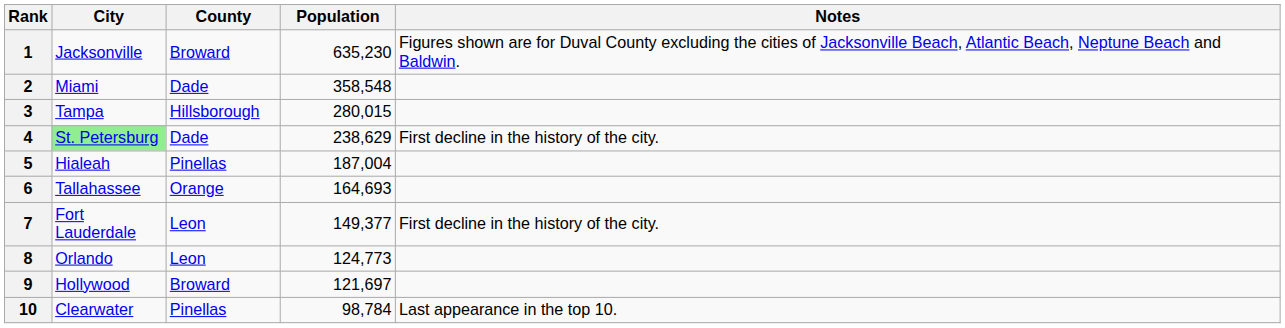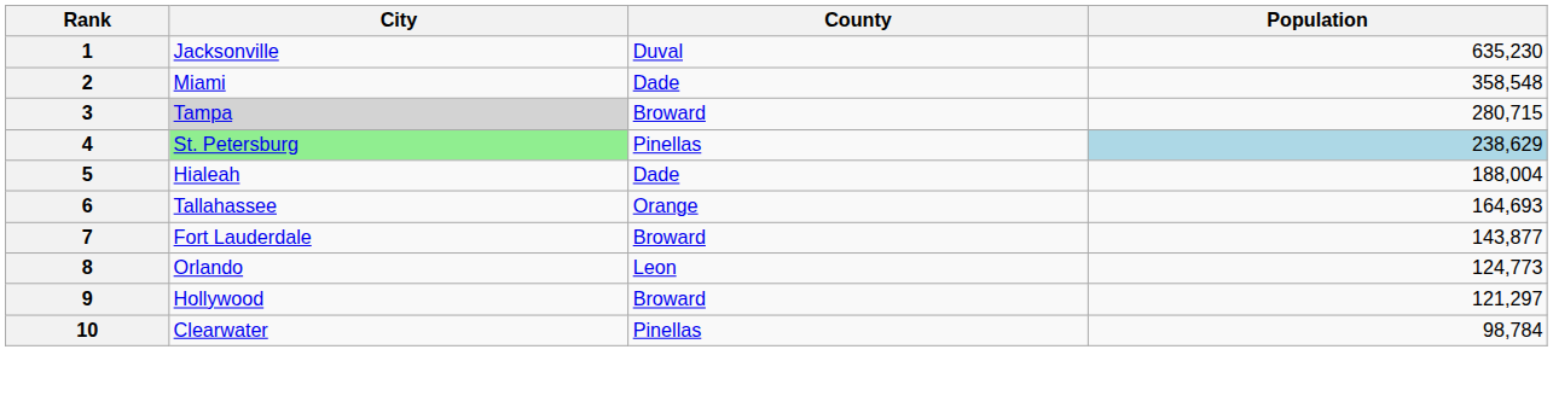 <table class="wikitable plainrowheaders" style="width:100%">
 <tr>
 <th scope="col" style="width:3%;">Rank</th>
 <th scope="col" style="width:9%;">City</th>
 <th scope="col" style="width:9%;">County</th>
 <th scope="col" style="width:9%;">Population</th>
-<th scope="col" style="width:70%;">Notes</th>
 </tr>
 <tr>
 <th scope="row">1</th>
 <td><a href='#'>Jacksonville</a></td>
-<td><a href='#'>Broward</a></td>
+<td><a href='#'>Duval</a></td>
 <td align="right">635,230</td>
-<td>Figures shown are for Duval County excluding the cities of <a href='#'>Jacksonville Beach</a>, <a href='#'>Atlantic Beach</a>, <a href='#'>Neptune Beach</a> and <a href='#'>Baldwin</a>.</td>
 </tr>
 <tr>
 <th scope="row">2</th>
 <td><a href='#'>Miami</a></td>
 <td><a href='#'>Dade</a></td>
 <td align="right">358,548</td>
-<td></td>
 </tr>
 <tr>
 <th scope="row">3</th>
-<td><a href='#'>Tampa</a></td>
-<td><a href='#'>Hillsborough</a></td>
-<td align="right">280,015</td>
-<td></td>
+<td style="background: lightgrey;"><a href='#'>Tampa</a></td>
+<td><a href='#'>Broward</a></td>
+<td align="right">280,715</td>
 </tr>
 <tr>
 <th scope="row">4</th>
 <td style="background: lightgreen;"><a href='#'>St. Petersburg</a></td>
-<td><a href='#'>Dade</a></td>
-<td align="right">238,629</td>
-<td>First decline in the history of the city.</td>
+<td><a href='#'>Pinellas</a></td>
+<td align="right" style="background: lightblue;">238,629</td>
 </tr>
 <tr>
 <th scope="row">5</th>
 <td><a href='#'>Hialeah</a></td>
-<td><a href='#'>Pinellas</a></td>
-<td align="right">187,004</td>
-<td></td>
+<td><a href='#'>Dade</a></td>
+<td align="right">188,004</td>
 </tr>
 <tr>
 <th scope="row">6</th>
 <td><a href='#'>Tallahassee</a></td>
 <td><a href='#'>Orange</a></td>
 <td align="right">164,693</td>
-<td></td>
 </tr>
 <tr>
 <th scope="row">7</th>
 <td><a href='#'>Fort Lauderdale</a></td>
-<td><a href='#'>Leon</a></td>
-<td align="right">149,377</td>
-<td>First decline in the history of the city.</td>
+<td><a href='#'>Broward</a></td>
+<td align="right">143,877</td>
 </tr>
 <tr>
 <th scope="row">8</th>
 <td><a href='#'>Orlando</a></td>
 <td><a href='#'>Leon</a></td>
 <td align="right">124,773</td>
-<td></td>
 </tr>
 <tr>
 <th scope="row">9</th>
 <td><a href='#'>Hollywood</a></td>
 <td><a href='#'>Broward</a></td>
-<td align="right">121,697</td>
-<td></td>
+<td align="right">121,297</td>
 </tr>
 <tr>
 <th scope="row">10</th>
 <td><a href='#'>Clearwater</a></td>
 <td><a href='#'>Pinellas</a></td>
 <td align="right">98,784</td>
-<td>Last appearance in the top 10.</td>
 </tr>
 </table>
